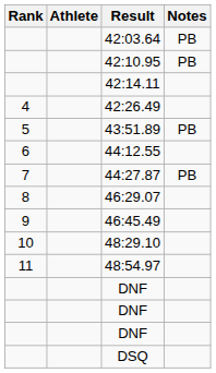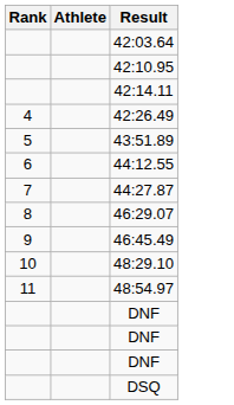 <table class="wikitable" style="text-align:center">
 <tr>
 <th>Rank</th>
 <th>Athlete</th>
 <th>Result</th>
-<th>Notes</th>
 </tr>
 <tr>
 <td></td>
 <td align=left></td>
 <td>42:03.64</td>
-<td>PB</td>
 </tr>
 <tr>
 <td></td>
 <td align=left></td>
 <td>42:10.95</td>
-<td>PB</td>
 </tr>
 <tr>
 <td></td>
 <td align=left></td>
 <td>42:14.11</td>
-<td></td>
 </tr>
 <tr>
 <td>4</td>
 <td align=left></td>
 <td>42:26.49</td>
-<td></td>
 </tr>
 <tr>
 <td>5</td>
 <td align=left></td>
 <td>43:51.89</td>
-<td>PB</td>
 </tr>
 <tr>
 <td>6</td>
 <td align=left></td>
 <td>44:12.55</td>
-<td></td>
 </tr>
 <tr>
 <td>7</td>
 <td align=left></td>
 <td>44:27.87</td>
-<td>PB</td>
 </tr>
 <tr>
 <td>8</td>
 <td align=left></td>
 <td>46:29.07</td>
-<td></td>
 </tr>
 <tr>
 <td>9</td>
 <td align=left></td>
 <td>46:45.49</td>
-<td></td>
 </tr>
 <tr>
 <td>10</td>
 <td align=left></td>
 <td>48:29.10</td>
-<td></td>
 </tr>
 <tr>
 <td>11</td>
 <td align=left></td>
 <td>48:54.97</td>
-<td></td>
 </tr>
 <tr>
 <td></td>
 <td align=left></td>
 <td>DNF</td>
-<td></td>
 </tr>
 <tr>
 <td></td>
 <td align=left></td>
 <td>DNF</td>
-<td></td>
 </tr>
 <tr>
 <td></td>
 <td align=left></td>
 <td>DNF</td>
-<td></td>
 </tr>
 <tr>
 <td></td>
 <td align=left></td>
 <td>DSQ</td>
-<td></td>
 </tr>
 </table>
